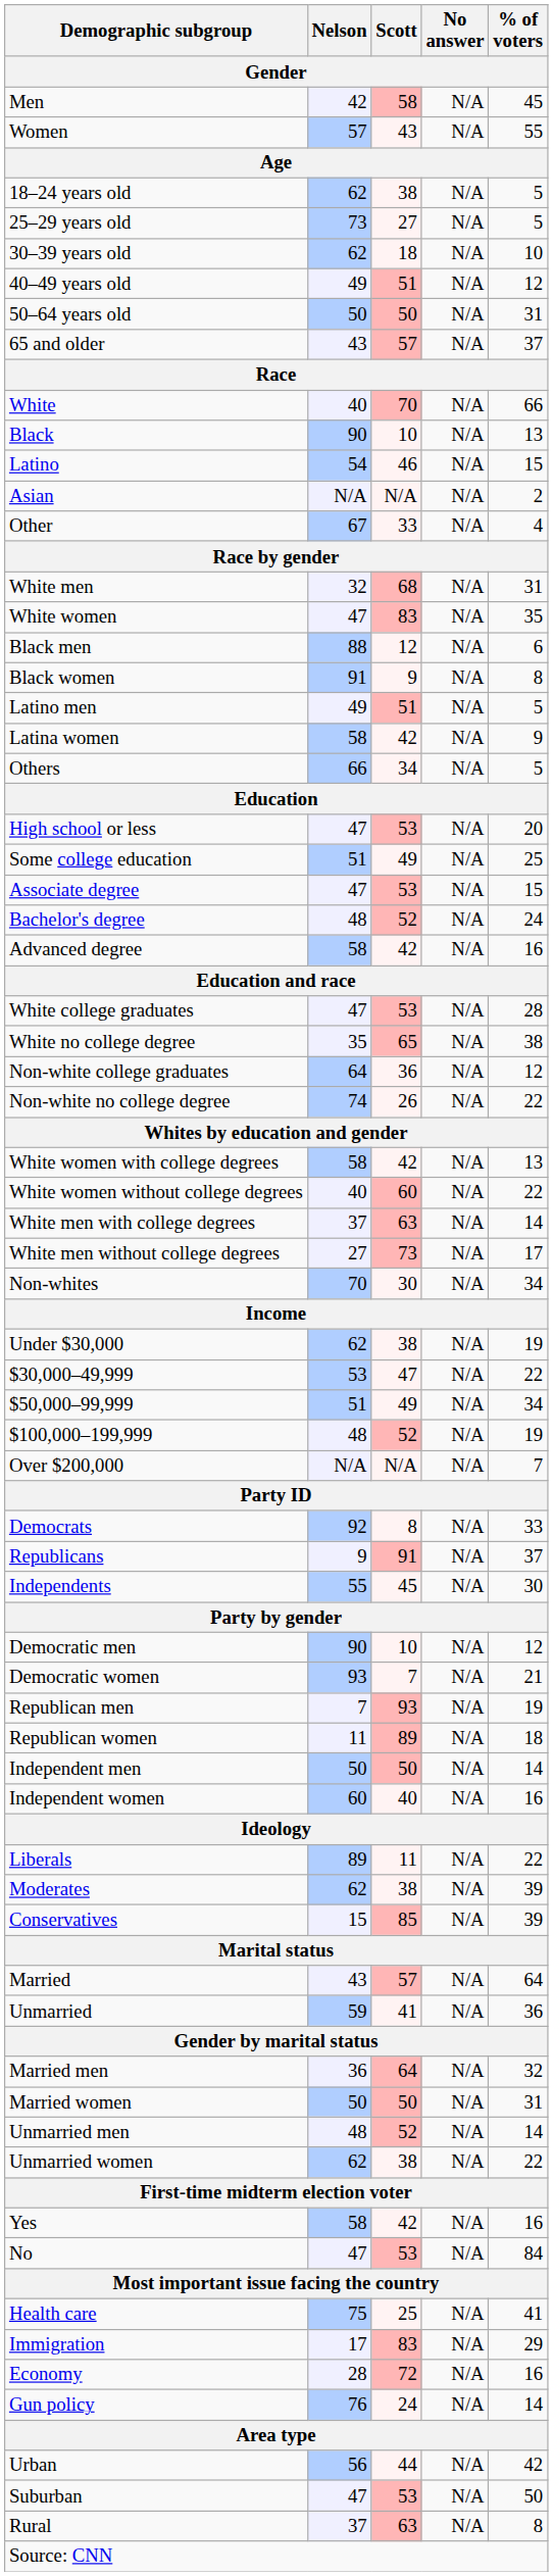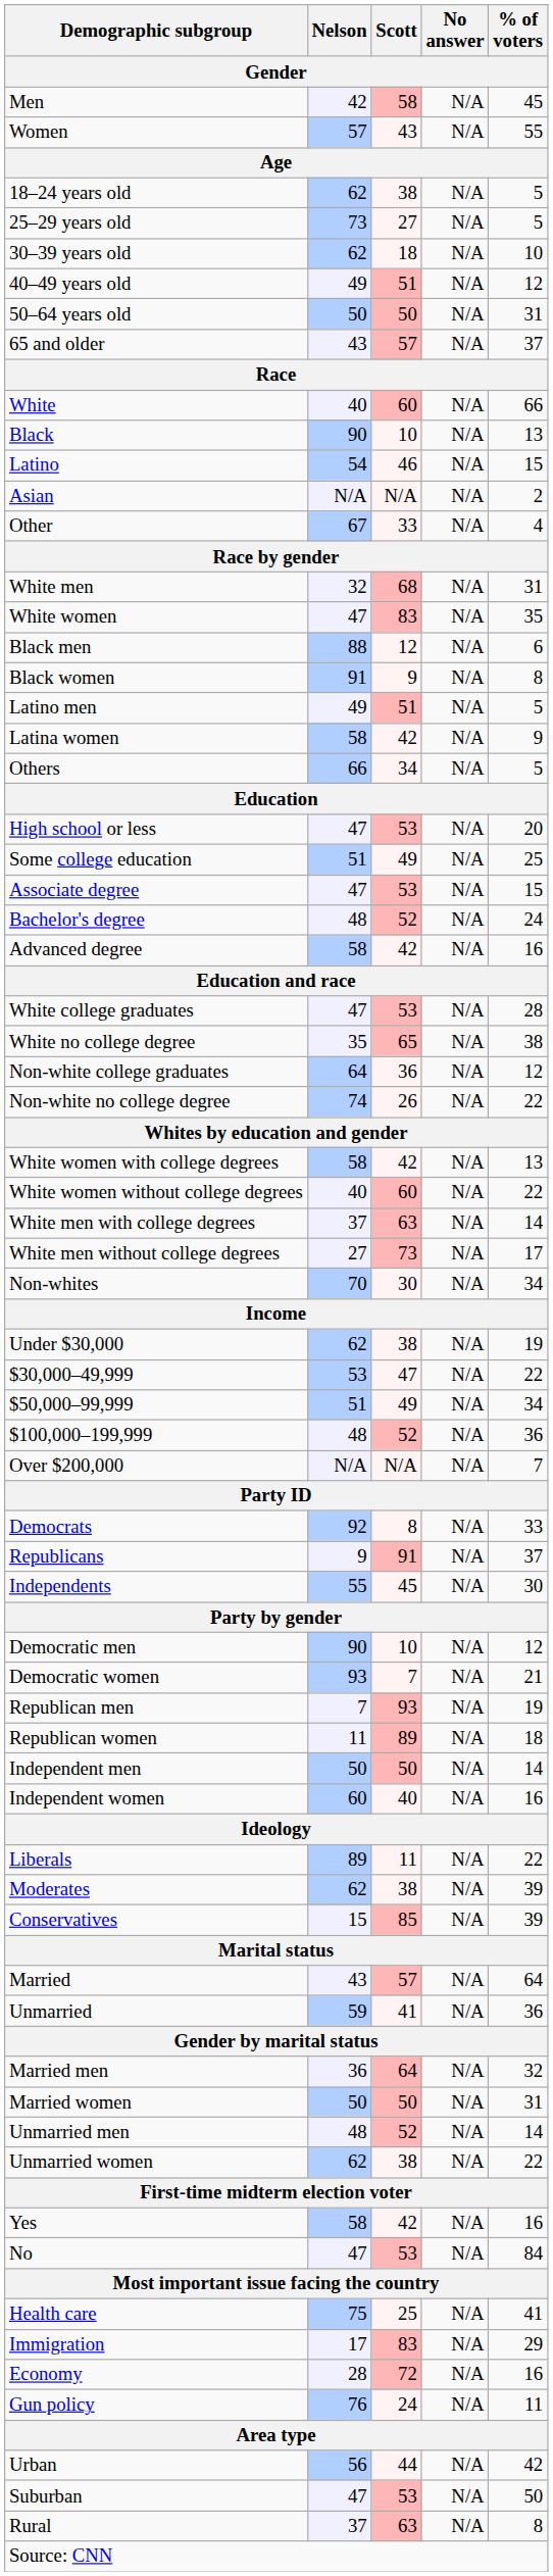 <table class="wikitable">
 <tr>
 <th>Demographic subgroup</th>
 <th>Nelson</th>
 <th>Scott</th>
 <th>No<br>answer</th>
 <th>% of<br>voters</th>
 </tr>
 <tr>
 <th colspan="5">Gender</th>
 </tr>
 <tr>
 <td>Men</td>
 <td style="text-align:right; background:#f0f0ff;">42</td>
 <td style="text-align:right; background:#ffb6b6;">58</td>
 <td style="text-align:right;">N/A</td>
 <td style="text-align:right;">45</td>
 </tr>
 <tr>
 <td>Women</td>
 <td style="text-align:right; background:#b0ceff;">57</td>
 <td style="text-align:right; background:#fff3f3;">43</td>
 <td style="text-align:right;">N/A</td>
 <td style="text-align:right;">55</td>
 </tr>
 <tr>
 <th colspan="5">Age</th>
 </tr>
 <tr>
 <td>18–24 years old</td>
 <td style="text-align:right; background:#b0ceff;">62</td>
 <td style="text-align:right; background:#fff3f3;">38</td>
 <td style="text-align:right;">N/A</td>
 <td style="text-align:right;">5</td>
 </tr>
 <tr>
 <td>25–29 years old</td>
 <td style="text-align:right; background:#b0ceff;">73</td>
 <td style="text-align:right; background:#fff3f3;">27</td>
 <td style="text-align:right;">N/A</td>
 <td style="text-align:right;">5</td>
 </tr>
 <tr>
 <td>30–39 years old</td>
 <td style="text-align:right; background:#b0ceff;">62</td>
 <td style="text-align:right; background:#fff3f3;">18</td>
 <td style="text-align:right;">N/A</td>
 <td style="text-align:right;">10</td>
 </tr>
 <tr>
 <td>40–49 years old</td>
 <td style="text-align:right; background:#f0f0ff;">49</td>
 <td style="text-align:right; background:#ffb6b6;">51</td>
 <td style="text-align:right;">N/A</td>
 <td style="text-align:right;">12</td>
 </tr>
 <tr>
 <td>50–64 years old</td>
 <td style="text-align:right; background:#b0ceff;">50</td>
 <td style="text-align:right; background:#ffb6b6;">50</td>
 <td style="text-align:right;">N/A</td>
 <td style="text-align:right;">31</td>
 </tr>
 <tr>
 <td>65 and older</td>
 <td style="text-align:right; background:#f0f0ff;">43</td>
 <td style="text-align:right; background:#ffb6b6;">57</td>
 <td style="text-align:right;">N/A</td>
 <td style="text-align:right;">37</td>
 </tr>
 <tr>
 <th colspan="5">Race</th>
 </tr>
 <tr>
 <td><a href='#'>White</a></td>
 <td style="text-align:right; background:#f0f0ff;">40</td>
-<td style="text-align:right; background:#ffb6b6;">70</td>
+<td style="text-align:right; background:#ffb6b6;">60</td>
 <td style="text-align:right;">N/A</td>
 <td style="text-align:right;">66</td>
 </tr>
 <tr>
 <td><a href='#'>Black</a></td>
 <td style="text-align:right; background:#b0ceff;">90</td>
 <td style="text-align:right; background:#fff3f3;">10</td>
 <td style="text-align:right;">N/A</td>
 <td style="text-align:right;">13</td>
 </tr>
 <tr>
 <td><a href='#'>Latino</a></td>
 <td style="text-align:right; background:#b0ceff;">54</td>
 <td style="text-align:right; background:#fff3f3;">46</td>
 <td style="text-align:right;">N/A</td>
 <td style="text-align:right;">15</td>
 </tr>
 <tr>
 <td><a href='#'>Asian</a></td>
 <td style="text-align:right; background:#f0f0ff;">N/A</td>
 <td style="text-align:right; background:#fff3f3;">N/A</td>
 <td style="text-align:right;">N/A</td>
 <td style="text-align:right;">2</td>
 </tr>
 <tr>
 <td>Other</td>
 <td style="text-align:right; background:#b0ceff;">67</td>
 <td style="text-align:right; background:#fff3f3;">33</td>
 <td style="text-align:right;">N/A</td>
 <td style="text-align:right;">4</td>
 </tr>
 <tr>
 <th colspan="5">Race by gender</th>
 </tr>
 <tr>
 <td>White men</td>
 <td style="text-align:right; background:#f0f0ff;">32</td>
 <td style="text-align:right; background:#ffb6b6;">68</td>
 <td style="text-align:right;">N/A</td>
 <td style="text-align:right;">31</td>
 </tr>
 <tr>
 <td>White women</td>
 <td style="text-align:right; background:#f0f0ff;">47</td>
 <td style="text-align:right; background:#ffb6b6;">83</td>
 <td style="text-align:right;">N/A</td>
 <td style="text-align:right;">35</td>
 </tr>
 <tr>
 <td>Black men</td>
 <td style="text-align:right; background:#b0ceff;">88</td>
 <td style="text-align:right; background:#fff3f3;">12</td>
 <td style="text-align:right;">N/A</td>
 <td style="text-align:right;">6</td>
 </tr>
 <tr>
 <td>Black women</td>
 <td style="text-align:right; background:#b0ceff;">91</td>
 <td style="text-align:right; background:#fff3f3;">9</td>
 <td style="text-align:right;">N/A</td>
 <td style="text-align:right;">8</td>
 </tr>
 <tr>
 <td>Latino men</td>
 <td style="text-align:right; background:#f0f0ff;">49</td>
 <td style="text-align:right; background:#ffb6b6;">51</td>
 <td style="text-align:right;">N/A</td>
 <td style="text-align:right;">5</td>
 </tr>
 <tr>
 <td>Latina women</td>
 <td style="text-align:right; background:#b0ceff;">58</td>
 <td style="text-align:right; background:#fff3f3;">42</td>
 <td style="text-align:right;">N/A</td>
 <td style="text-align:right;">9</td>
 </tr>
 <tr>
 <td>Others</td>
 <td style="text-align:right; background:#b0ceff;">66</td>
 <td style="text-align:right; background:#fff3f3;">34</td>
 <td style="text-align:right;">N/A</td>
 <td style="text-align:right;">5</td>
 </tr>
 <tr>
 <th colspan="5">Education</th>
 </tr>
 <tr>
 <td><a href='#'>High school</a> or less</td>
 <td style="text-align:right; background:#f0f0ff;">47</td>
 <td style="text-align:right; background:#ffb6b6;">53</td>
 <td style="text-align:right;">N/A</td>
 <td style="text-align:right;">20</td>
 </tr>
 <tr>
 <td>Some <a href='#'>college</a> education</td>
 <td style="text-align:right; background:#b0ceff;">51</td>
 <td style="text-align:right; background:#fff3f3;">49</td>
 <td style="text-align:right;">N/A</td>
 <td style="text-align:right;">25</td>
 </tr>
 <tr>
 <td><a href='#'>Associate degree</a></td>
 <td style="text-align:right; background:#f0f0ff;">47</td>
 <td style="text-align:right; background:#ffb6b6;">53</td>
 <td style="text-align:right;">N/A</td>
 <td style="text-align:right;">15</td>
 </tr>
 <tr>
 <td><a href='#'>Bachelor's degree</a></td>
 <td style="text-align:right; background:#f0f0ff;">48</td>
 <td style="text-align:right; background:#ffb6b6;">52</td>
 <td style="text-align:right;">N/A</td>
 <td style="text-align:right;">24</td>
 </tr>
 <tr>
 <td>Advanced degree</td>
 <td style="text-align:right; background:#b0ceff;">58</td>
 <td style="text-align:right; background:#fff3f3;">42</td>
 <td style="text-align:right;">N/A</td>
 <td style="text-align:right;">16</td>
 </tr>
 <tr>
 <th colspan="5">Education and race</th>
 </tr>
 <tr>
 <td>White college graduates</td>
 <td style="text-align:right; background:#f0f0ff;">47</td>
 <td style="text-align:right; background:#ffb6b6;">53</td>
 <td style="text-align:right;">N/A</td>
 <td style="text-align:right;">28</td>
 </tr>
 <tr>
 <td>White no college degree</td>
 <td style="text-align:right; background:#f0f0ff;">35</td>
 <td style="text-align:right; background:#ffb6b6;">65</td>
 <td style="text-align:right;">N/A</td>
 <td style="text-align:right;">38</td>
 </tr>
 <tr>
 <td>Non-white college graduates</td>
 <td style="text-align:right; background:#b0ceff;">64</td>
 <td style="text-align:right; background:#fff3f3;">36</td>
 <td style="text-align:right;">N/A</td>
 <td style="text-align:right;">12</td>
 </tr>
 <tr>
 <td>Non-white no college degree</td>
 <td style="text-align:right; background:#b0ceff;">74</td>
 <td style="text-align:right; background:#fff3f3;">26</td>
 <td style="text-align:right;">N/A</td>
 <td style="text-align:right;">22</td>
 </tr>
 <tr>
 <th colspan="5">Whites by education and gender</th>
 </tr>
 <tr>
 <td>White women with college degrees</td>
 <td style="text-align:right; background:#b0ceff;">58</td>
 <td style="text-align:right; background:#fff3f3;">42</td>
 <td style="text-align:right;">N/A</td>
 <td style="text-align:right;">13</td>
 </tr>
 <tr>
 <td>White women without college degrees</td>
 <td style="text-align:right; background:#f0f0ff;">40</td>
 <td style="text-align:right; background:#ffb6b6;">60</td>
 <td style="text-align:right;">N/A</td>
 <td style="text-align:right;">22</td>
 </tr>
 <tr>
 <td>White men with college degrees</td>
 <td style="text-align:right; background:#f0f0ff;">37</td>
 <td style="text-align:right; background:#ffb6b6;">63</td>
 <td style="text-align:right;">N/A</td>
 <td style="text-align:right;">14</td>
 </tr>
 <tr>
 <td>White men without college degrees</td>
 <td style="text-align:right; background:#f0f0ff;">27</td>
 <td style="text-align:right; background:#ffb6b6;">73</td>
 <td style="text-align:right;">N/A</td>
 <td style="text-align:right;">17</td>
 </tr>
 <tr>
 <td>Non-whites</td>
 <td style="text-align:right; background:#b0ceff;">70</td>
 <td style="text-align:right; background:#fff3f3;">30</td>
 <td style="text-align:right;">N/A</td>
 <td style="text-align:right;">34</td>
 </tr>
 <tr>
 <th colspan=5>Income</th>
 </tr>
 <tr>
 <td>Under $30,000</td>
 <td style="text-align:right; background:#b0ceff;">62</td>
 <td style="text-align:right; background:#fff3f3;">38</td>
 <td style="text-align:right;">N/A</td>
 <td style="text-align:right;">19</td>
 </tr>
 <tr>
 <td>$30,000–49,999</td>
 <td style="text-align:right; background:#b0ceff;">53</td>
 <td style="text-align:right; background:#fff3f3;">47</td>
 <td style="text-align:right;">N/A</td>
 <td style="text-align:right;">22</td>
 </tr>
 <tr>
 <td>$50,000–99,999</td>
 <td style="text-align:right; background:#b0ceff;">51</td>
 <td style="text-align:right; background:#fff3f3;">49</td>
 <td style="text-align:right;">N/A</td>
 <td style="text-align:right;">34</td>
 </tr>
 <tr>
 <td>$100,000–199,999</td>
 <td style="text-align:right; background:#f0f0ff;">48</td>
 <td style="text-align:right; background:#ffb6b6;">52</td>
 <td style="text-align:right;">N/A</td>
-<td style="text-align:right;">19</td>
+<td style="text-align:right;">36</td>
 </tr>
 <tr>
 <td>Over $200,000</td>
 <td style="text-align:right; background:#f0f0ff;">N/A</td>
 <td style="text-align:right; background:#fff3f3;">N/A</td>
 <td style="text-align:right;">N/A</td>
 <td style="text-align:right;">7</td>
 </tr>
 <tr>
 <th colspan="5">Party ID</th>
 </tr>
 <tr>
 <td><a href='#'>Democrats</a></td>
 <td style="text-align:right; background:#b0ceff;">92</td>
 <td style="text-align:right; background:#fff3f3;">8</td>
 <td style="text-align:right;">N/A</td>
 <td style="text-align:right;">33</td>
 </tr>
 <tr>
 <td><a href='#'>Republicans</a></td>
 <td style="text-align:right; background:#f0f0ff;">9</td>
 <td style="text-align:right; background:#ffb6b6;">91</td>
 <td style="text-align:right;">N/A</td>
 <td style="text-align:right;">37</td>
 </tr>
 <tr>
 <td><a href='#'>Independents</a></td>
 <td style="text-align:right; background:#b0ceff;">55</td>
 <td style="text-align:right; background:#fff3f3;">45</td>
 <td style="text-align:right;">N/A</td>
 <td style="text-align:right;">30</td>
 </tr>
 <tr>
 <th colspan="5">Party by gender</th>
 </tr>
 <tr>
 <td>Democratic men</td>
 <td style="text-align:right; background:#b0ceff;">90</td>
 <td style="text-align:right; background:#fff3f3;">10</td>
 <td style="text-align:right;">N/A</td>
 <td style="text-align:right;">12</td>
 </tr>
 <tr>
 <td>Democratic women</td>
 <td style="text-align:right; background:#b0ceff;">93</td>
 <td style="text-align:right; background:#fff3f3;">7</td>
 <td style="text-align:right;">N/A</td>
 <td style="text-align:right;">21</td>
 </tr>
 <tr>
 <td>Republican men</td>
 <td style="text-align:right; background:#f0f0ff;">7</td>
 <td style="text-align:right; background:#ffb6b6;">93</td>
 <td style="text-align:right;">N/A</td>
 <td style="text-align:right;">19</td>
 </tr>
 <tr>
 <td>Republican women</td>
 <td style="text-align:right; background:#f0f0ff;">11</td>
 <td style="text-align:right; background:#ffb6b6;">89</td>
 <td style="text-align:right;">N/A</td>
 <td style="text-align:right;">18</td>
 </tr>
 <tr>
 <td>Independent men</td>
 <td style="text-align:right; background:#b0ceff;">50</td>
 <td style="text-align:right; background:#ffb6b6;">50</td>
 <td style="text-align:right;">N/A</td>
 <td style="text-align:right;">14</td>
 </tr>
 <tr>
 <td>Independent women</td>
 <td style="text-align:right; background:#b0ceff;">60</td>
 <td style="text-align:right; background:#fff3f3;">40</td>
 <td style="text-align:right;">N/A</td>
 <td style="text-align:right;">16</td>
 </tr>
 <tr>
 <th colspan="5">Ideology</th>
 </tr>
 <tr>
 <td><a href='#'>Liberals</a></td>
 <td style="text-align:right; background:#b0ceff;">89</td>
 <td style="text-align:right; background:#fff3f3;">11</td>
 <td style="text-align:right;">N/A</td>
 <td style="text-align:right;">22</td>
 </tr>
 <tr>
 <td><a href='#'>Moderates</a></td>
 <td style="text-align:right; background:#b0ceff;">62</td>
 <td style="text-align:right; background:#fff3f3;">38</td>
 <td style="text-align:right;">N/A</td>
 <td style="text-align:right;">39</td>
 </tr>
 <tr>
 <td><a href='#'>Conservatives</a></td>
 <td style="text-align:right; background:#f0f0ff;">15</td>
 <td style="text-align:right; background:#ffb6b6;">85</td>
 <td style="text-align:right;">N/A</td>
 <td style="text-align:right;">39</td>
 </tr>
 <tr>
 <th colspan="5">Marital status</th>
 </tr>
 <tr>
 <td>Married</td>
 <td style="text-align:right; background:#f0f0ff;">43</td>
 <td style="text-align:right; background:#ffb6b6;">57</td>
 <td style="text-align:right;">N/A</td>
 <td style="text-align:right;">64</td>
 </tr>
 <tr>
 <td>Unmarried</td>
 <td style="text-align:right; background:#b0ceff;">59</td>
 <td style="text-align:right; background:#fff3f3;">41</td>
 <td style="text-align:right;">N/A</td>
 <td style="text-align:right;">36</td>
 </tr>
 <tr>
 <th colspan="5">Gender by marital status</th>
 </tr>
 <tr>
 <td>Married men</td>
 <td style="text-align:right; background:#f0f0ff;">36</td>
 <td style="text-align:right; background:#ffb6b6;">64</td>
 <td style="text-align:right;">N/A</td>
 <td style="text-align:right;">32</td>
 </tr>
 <tr>
 <td>Married women</td>
 <td style="text-align:right; background:#b0ceff;">50</td>
 <td style="text-align:right; background:#ffb6b6;">50</td>
 <td style="text-align:right;">N/A</td>
 <td style="text-align:right;">31</td>
 </tr>
 <tr>
 <td>Unmarried men</td>
 <td style="text-align:right; background:#f0f0ff;">48</td>
 <td style="text-align:right; background:#ffb6b6;">52</td>
 <td style="text-align:right;">N/A</td>
 <td style="text-align:right;">14</td>
 </tr>
 <tr>
 <td>Unmarried women</td>
 <td style="text-align:right; background:#b0ceff;">62</td>
 <td style="text-align:right; background:#fff3f3;">38</td>
 <td style="text-align:right;">N/A</td>
 <td style="text-align:right;">22</td>
 </tr>
 <tr>
 <th colspan="5">First-time midterm election voter</th>
 </tr>
 <tr>
 <td>Yes</td>
 <td style="text-align:right; background:#b0ceff;">58</td>
 <td style="text-align:right; background:#fff3f3;">42</td>
 <td style="text-align:right;">N/A</td>
 <td style="text-align:right;">16</td>
 </tr>
 <tr>
 <td>No</td>
 <td style="text-align:right; background:#f0f0ff;">47</td>
 <td style="text-align:right; background:#ffb6b6;">53</td>
 <td style="text-align:right;">N/A</td>
 <td style="text-align:right;">84</td>
 </tr>
 <tr>
 <th colspan="5">Most important issue facing the country</th>
 </tr>
 <tr>
 <td><a href='#'>Health care</a></td>
 <td style="text-align:right; background:#b0ceff;">75</td>
 <td style="text-align:right; background:#fff3f3;">25</td>
 <td style="text-align:right;">N/A</td>
 <td style="text-align:right;">41</td>
 </tr>
 <tr>
 <td><a href='#'>Immigration</a></td>
 <td style="text-align:right; background:#f0f0ff;">17</td>
 <td style="text-align:right; background:#ffb6b6;">83</td>
 <td style="text-align:right;">N/A</td>
 <td style="text-align:right;">29</td>
 </tr>
 <tr>
 <td><a href='#'>Economy</a></td>
 <td style="text-align:right; background:#f0f0ff;">28</td>
 <td style="text-align:right; background:#ffb6b6;">72</td>
 <td style="text-align:right;">N/A</td>
 <td style="text-align:right;">16</td>
 </tr>
 <tr>
 <td><a href='#'>Gun policy</a></td>
 <td style="text-align:right; background:#b0ceff;">76</td>
 <td style="text-align:right; background:#fff3f3;">24</td>
 <td style="text-align:right;">N/A</td>
-<td style="text-align:right;">14</td>
+<td style="text-align:right;">11</td>
 </tr>
 <tr>
 <th colspan="5">Area type</th>
 </tr>
 <tr>
 <td>Urban</td>
 <td style="text-align:right; background:#b0ceff;">56</td>
 <td style="text-align:right; background:#fff3f3;">44</td>
 <td style="text-align:right;">N/A</td>
 <td style="text-align:right;">42</td>
 </tr>
 <tr>
 <td>Suburban</td>
 <td style="text-align:right; background:#f0f0ff;">47</td>
 <td style="text-align:right; background:#ffb6b6;">53</td>
 <td style="text-align:right;">N/A</td>
 <td style="text-align:right;">50</td>
 </tr>
 <tr>
 <td>Rural</td>
 <td style="text-align:right; background:#f0f0ff;">37</td>
 <td style="text-align:right; background:#ffb6b6;">63</td>
 <td style="text-align:right;">N/A</td>
 <td style="text-align:right;">8</td>
 </tr>
 <tr>
 <td colspan="5">Source: <a href='#'>CNN</a></td>
 </tr>
 </table>
